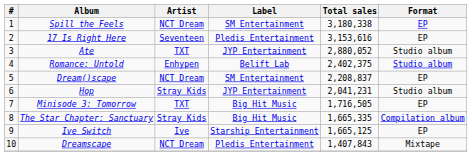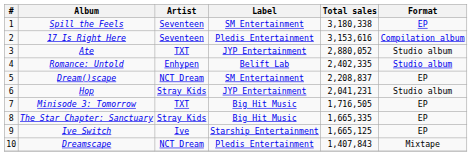 <table class="wikitable" style="text-align: center">
 <tr>
 <th>#</th>
 <th>Album</th>
 <th>Artist</th>
 <th>Label</th>
 <th>Total sales</th>
 <th>Format</th>
 </tr>
 <tr>
 <td>1</td>
 <td><em><a href='#'>Spill the Feels</a></em></td>
-<td><a href='#'>NCT Dream</a></td>
+<td><a href='#'>Seventeen</a></td>
 <td><a href='#'>SM Entertainment</a></td>
 <td>3,180,338</td>
 <td><a href='#'>EP</a></td>
 </tr>
 <tr>
 <td>2</td>
 <td><em><a href='#'>17 Is Right Here</a></em></td>
 <td><a href='#'>Seventeen</a></td>
 <td><a href='#'>Pledis Entertainment</a></td>
 <td>3,153,616</td>
-<td>EP</td>
+<td><a href='#'>Compilation album</a></td>
 </tr>
 <tr>
 <td>3</td>
 <td><em><a href='#'>Ate</a></em></td>
 <td><a href='#'>TXT</a></td>
 <td><a href='#'>JYP Entertainment</a></td>
 <td>2,880,052</td>
 <td>Studio album</td>
 </tr>
 <tr>
 <td>4</td>
 <td><em><a href='#'>Romance: Untold</a></em></td>
 <td><a href='#'>Enhypen</a></td>
 <td><a href='#'>Belift Lab</a></td>
-<td>2,402,375</td>
+<td>2,402,335</td>
 <td><a href='#'>Studio album</a></td>
 </tr>
 <tr>
 <td>5</td>
 <td><em><a href='#'>Dream()scape</a></em></td>
 <td><a href='#'>NCT Dream</a></td>
 <td><a href='#'>SM Entertainment</a></td>
 <td>2,208,837</td>
 <td>EP</td>
 </tr>
 <tr>
 <td>6</td>
 <td><em><a href='#'>Hop</a></em></td>
 <td><a href='#'>Stray Kids</a></td>
 <td><a href='#'>JYP Entertainment</a></td>
 <td>2,041,231</td>
 <td>Studio album</td>
 </tr>
 <tr>
 <td>7</td>
 <td><em><a href='#'>Minisode 3: Tomorrow</a></em></td>
 <td><a href='#'>TXT</a></td>
 <td><a href='#'>Big Hit Music</a></td>
 <td>1,716,505</td>
 <td>EP</td>
 </tr>
 <tr>
 <td>8</td>
 <td><em><a href='#'>The Star Chapter: Sanctuary</a></em></td>
 <td><a href='#'>Stray Kids</a></td>
 <td><a href='#'>Big Hit Music</a></td>
 <td>1,665,335</td>
-<td><a href='#'>Compilation album</a></td>
+<td>EP</td>
 </tr>
 <tr>
 <td>9</td>
 <td><em><a href='#'>Ive Switch</a></em></td>
 <td><a href='#'>Ive</a></td>
 <td><a href='#'>Starship Entertainment</a></td>
 <td>1,665,125</td>
 <td>EP</td>
 </tr>
 <tr>
 <td>10</td>
 <td><em><a href='#'>Dreamscape</a></em></td>
 <td><a href='#'>NCT Dream</a></td>
 <td><a href='#'>Pledis Entertainment</a></td>
 <td>1,407,843</td>
 <td>Mixtape</td>
 </tr>
 <tr>
 </tr>
 </table>
